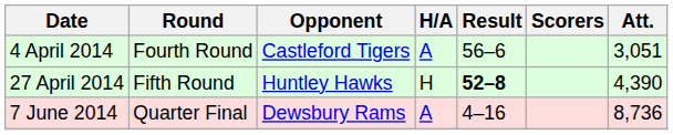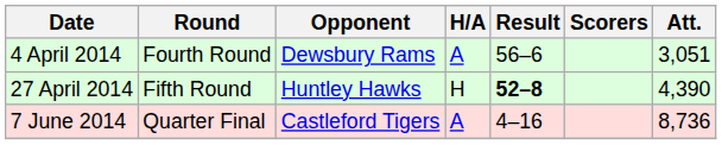 <table class="wikitable" style="font-size:85%;">
 <tr>
 <th>Date</th>
 <th>Round</th>
 <th>Opponent</th>
 <th>H/A</th>
 <th>Result</th>
 <th>Scorers</th>
 <th>Att.</th>
 </tr>
 <tr style="background:#ddffdd">
 <td>4 April 2014</td>
 <td>Fourth Round</td>
-<td> <a href='#'>Castleford Tigers</a></td>
+<td> <a href='#'>Dewsbury Rams</a></td>
 <td><a href='#'>A</a></td>
 <td>56–6</td>
 <td></td>
 <td>3,051</td>
 </tr>
 <tr style="background:#ddffdd">
 <td>27 April 2014</td>
 <td>Fifth Round</td>
 <td> <a href='#'>Huntley Hawks</a></td>
 <td>H</td>
 <td><strong>52–8</strong></td>
 <td></td>
 <td>4,390</td>
 </tr>
 <tr style="background:#ffdddd">
 <td>7 June 2014</td>
 <td>Quarter Final</td>
-<td> <a href='#'>Dewsbury Rams</a></td>
+<td> <a href='#'>Castleford Tigers</a></td>
 <td><a href='#'>A</a></td>
 <td>4–16</td>
 <td></td>
 <td>8,736</td>
 </tr>
 <tr>
 </tr>
 </table>
